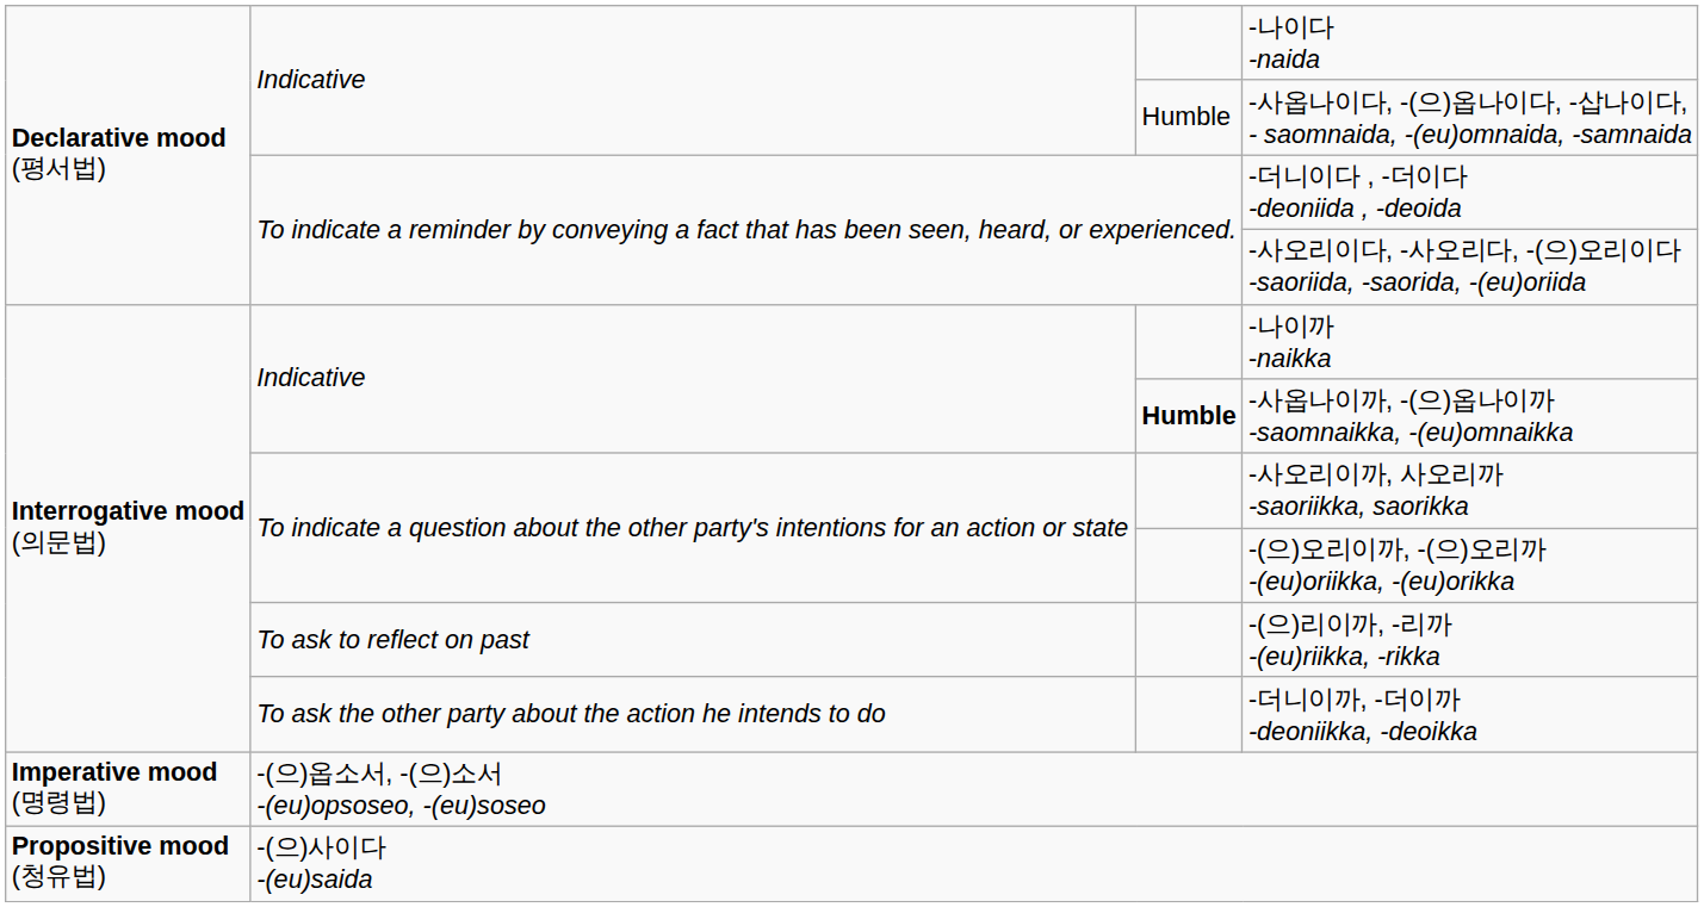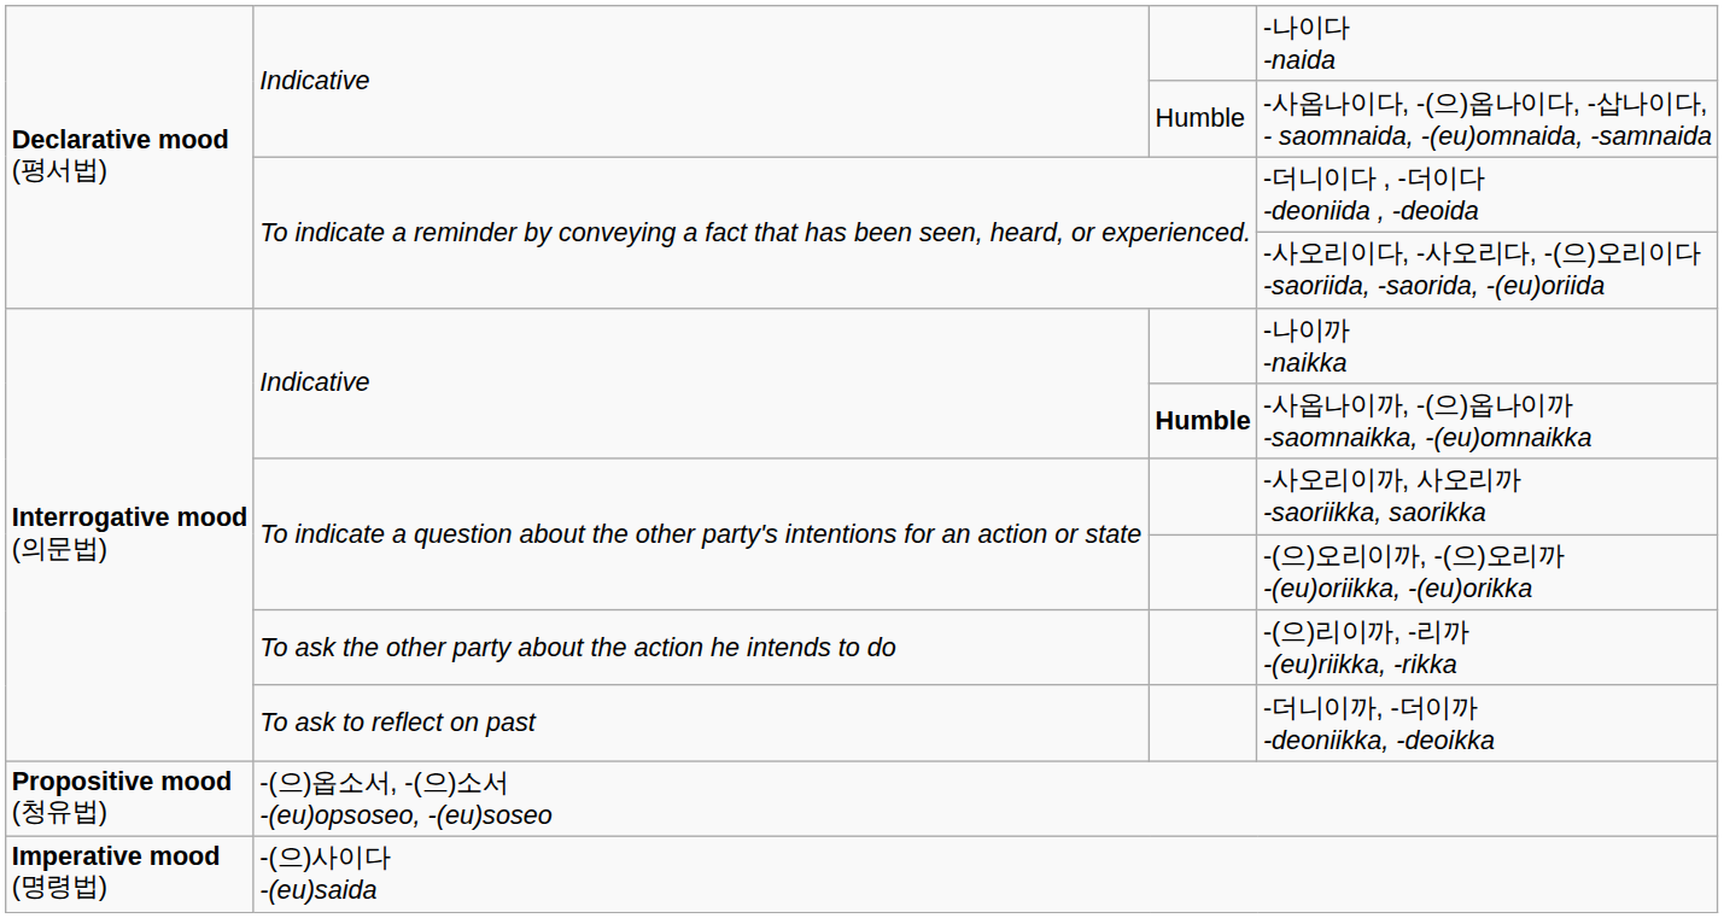 <table class="wikitable">
 <tr>
 <td rowspan="4"><strong>Declarative mood</strong><br>(평서법)</td>
 <td rowspan="2"><em>Indicative</em></td>
 <td></td>
 <td>-나이다<br><em>-naida</em></td>
 </tr>
 <tr>
 <td>Humble</td>
 <td>-사옵나이다, -(으)옵나이다,  -삽나이다,<br><em>- saomnaida,  -(eu)omnaida, -samnaida</em></td>
 </tr>
 <tr>
 <td colspan="2" rowspan="2"><em>To  indicate a reminder by conveying a fact that has been seen, heard, or experienced.</em></td>
 <td>-더니이다 , -더이다<br><em>-deoniida , -deoida</em></td>
 </tr>
 <tr>
 <td>-사오리이다, -사오리다, -(으)오리이다<br><em>-saoriida, -saorida, -(eu)oriida</em></td>
 </tr>
 <tr>
 <td rowspan="6"><strong>Interrogative mood</strong><br>(의문법)</td>
 <td rowspan="2"><em>Indicative</em></td>
 <td></td>
 <td>-나이까<br>-<em>naikka</em></td>
 </tr>
 <tr>
 <td><strong>Humble</strong></td>
 <td>-사옵나이까, -(으)옵나이까<br><em>-saomnaikka, -(eu)omnaikka</em></td>
 </tr>
 <tr>
 <td rowspan="2"><em>To indicate a question about the other party's intentions for an action or state</em></td>
 <td></td>
 <td>-사오리이까, 사오리까<br><em>-saoriikka, saorikka</em></td>
 </tr>
 <tr>
 <td></td>
 <td>-(으)오리이까, -(으)오리까<br><em>-(eu)oriikka, -(eu)orikka</em></td>
 </tr>
 <tr>
-<td><em>To ask to reflect on past</em></td>
+<td><em>To ask the other party about the action he intends to do</em></td>
 <td></td>
 <td>-(으)리이까, -리까<br><em>-(eu)riikka, -rikka</em></td>
 </tr>
 <tr>
-<td><em>To ask the other party about the action he intends to do</em></td>
+<td><em>To ask to reflect on past</em></td>
 <td></td>
 <td>-더니이까, -더이까<br><em>-deoniikka, -deoikka</em></td>
 </tr>
 <tr>
-<td><strong>Imperative mood</strong><br>(명령법)</td>
+<td><strong>Propositive mood</strong><br>(청유법)</td>
 <td colspan="3">-(으)옵소서, -(으)소서<br><em>-(eu)opsoseo, -(eu)soseo</em></td>
 </tr>
 <tr>
-<td><strong>Propositive mood</strong><br>(청유법)</td>
+<td><strong>Imperative mood</strong><br>(명령법)</td>
 <td colspan="3">-(으)사이다<br><em>-(eu)saida</em></td>
 </tr>
 </table>
